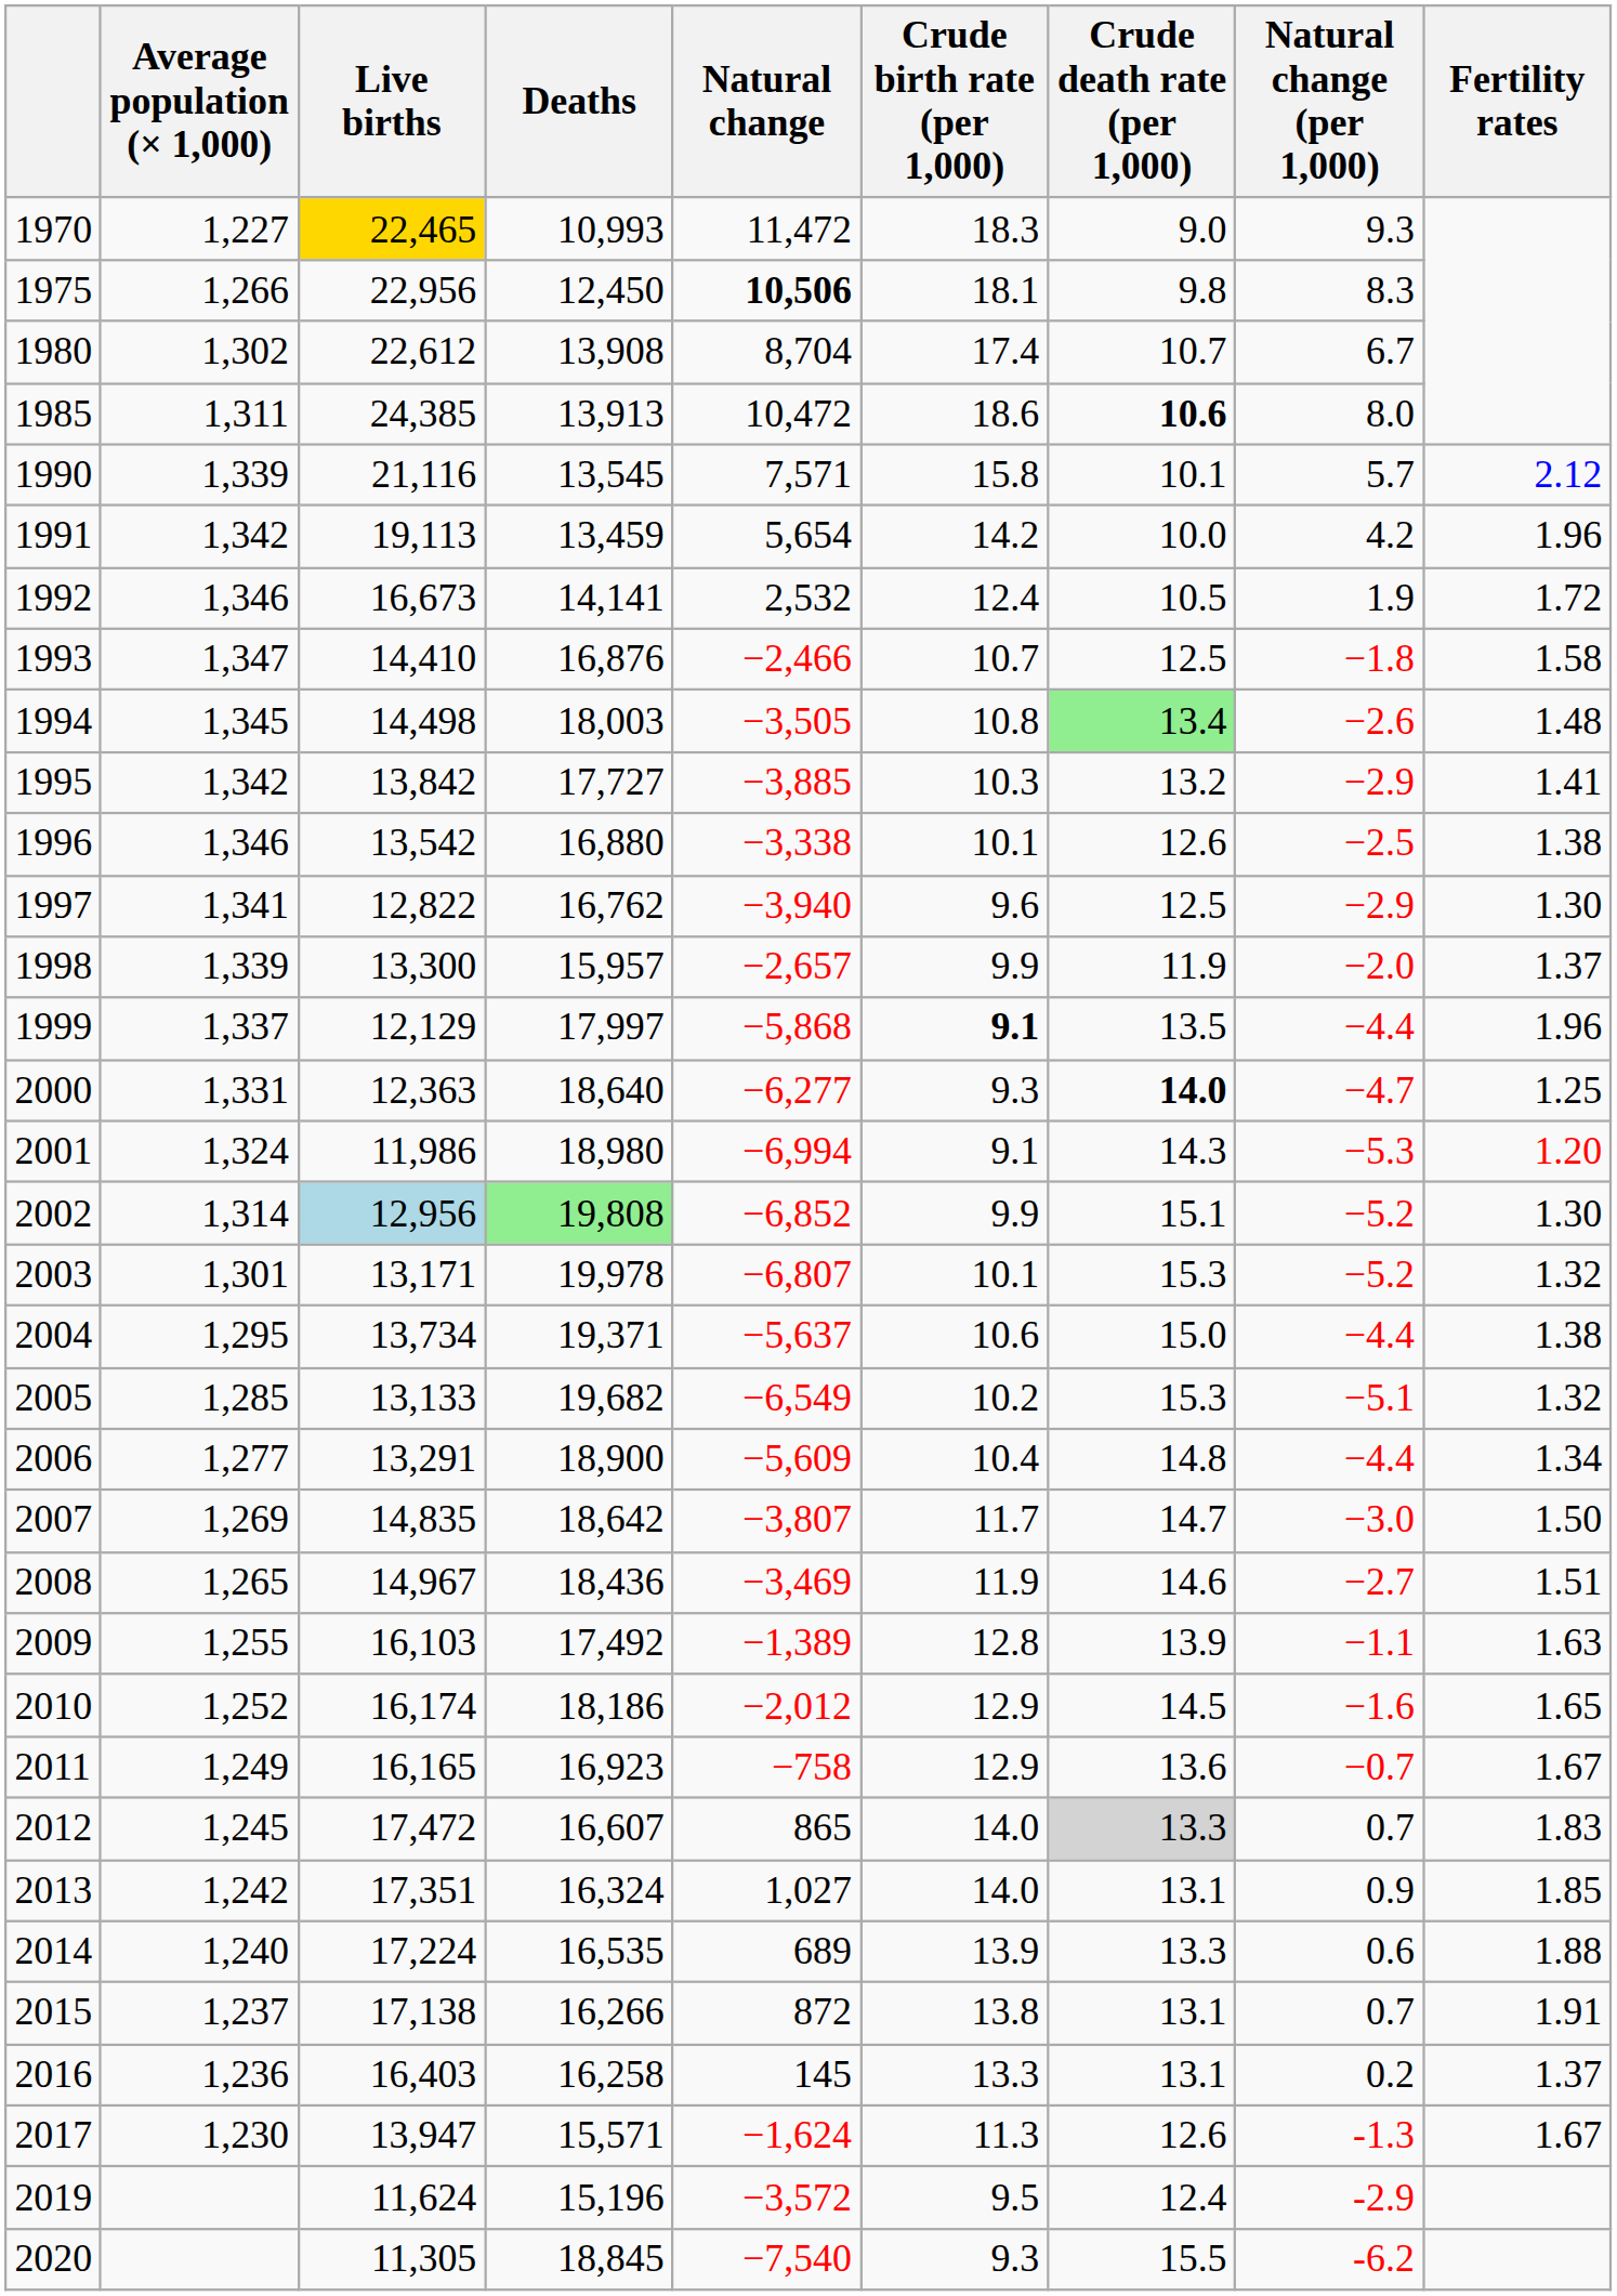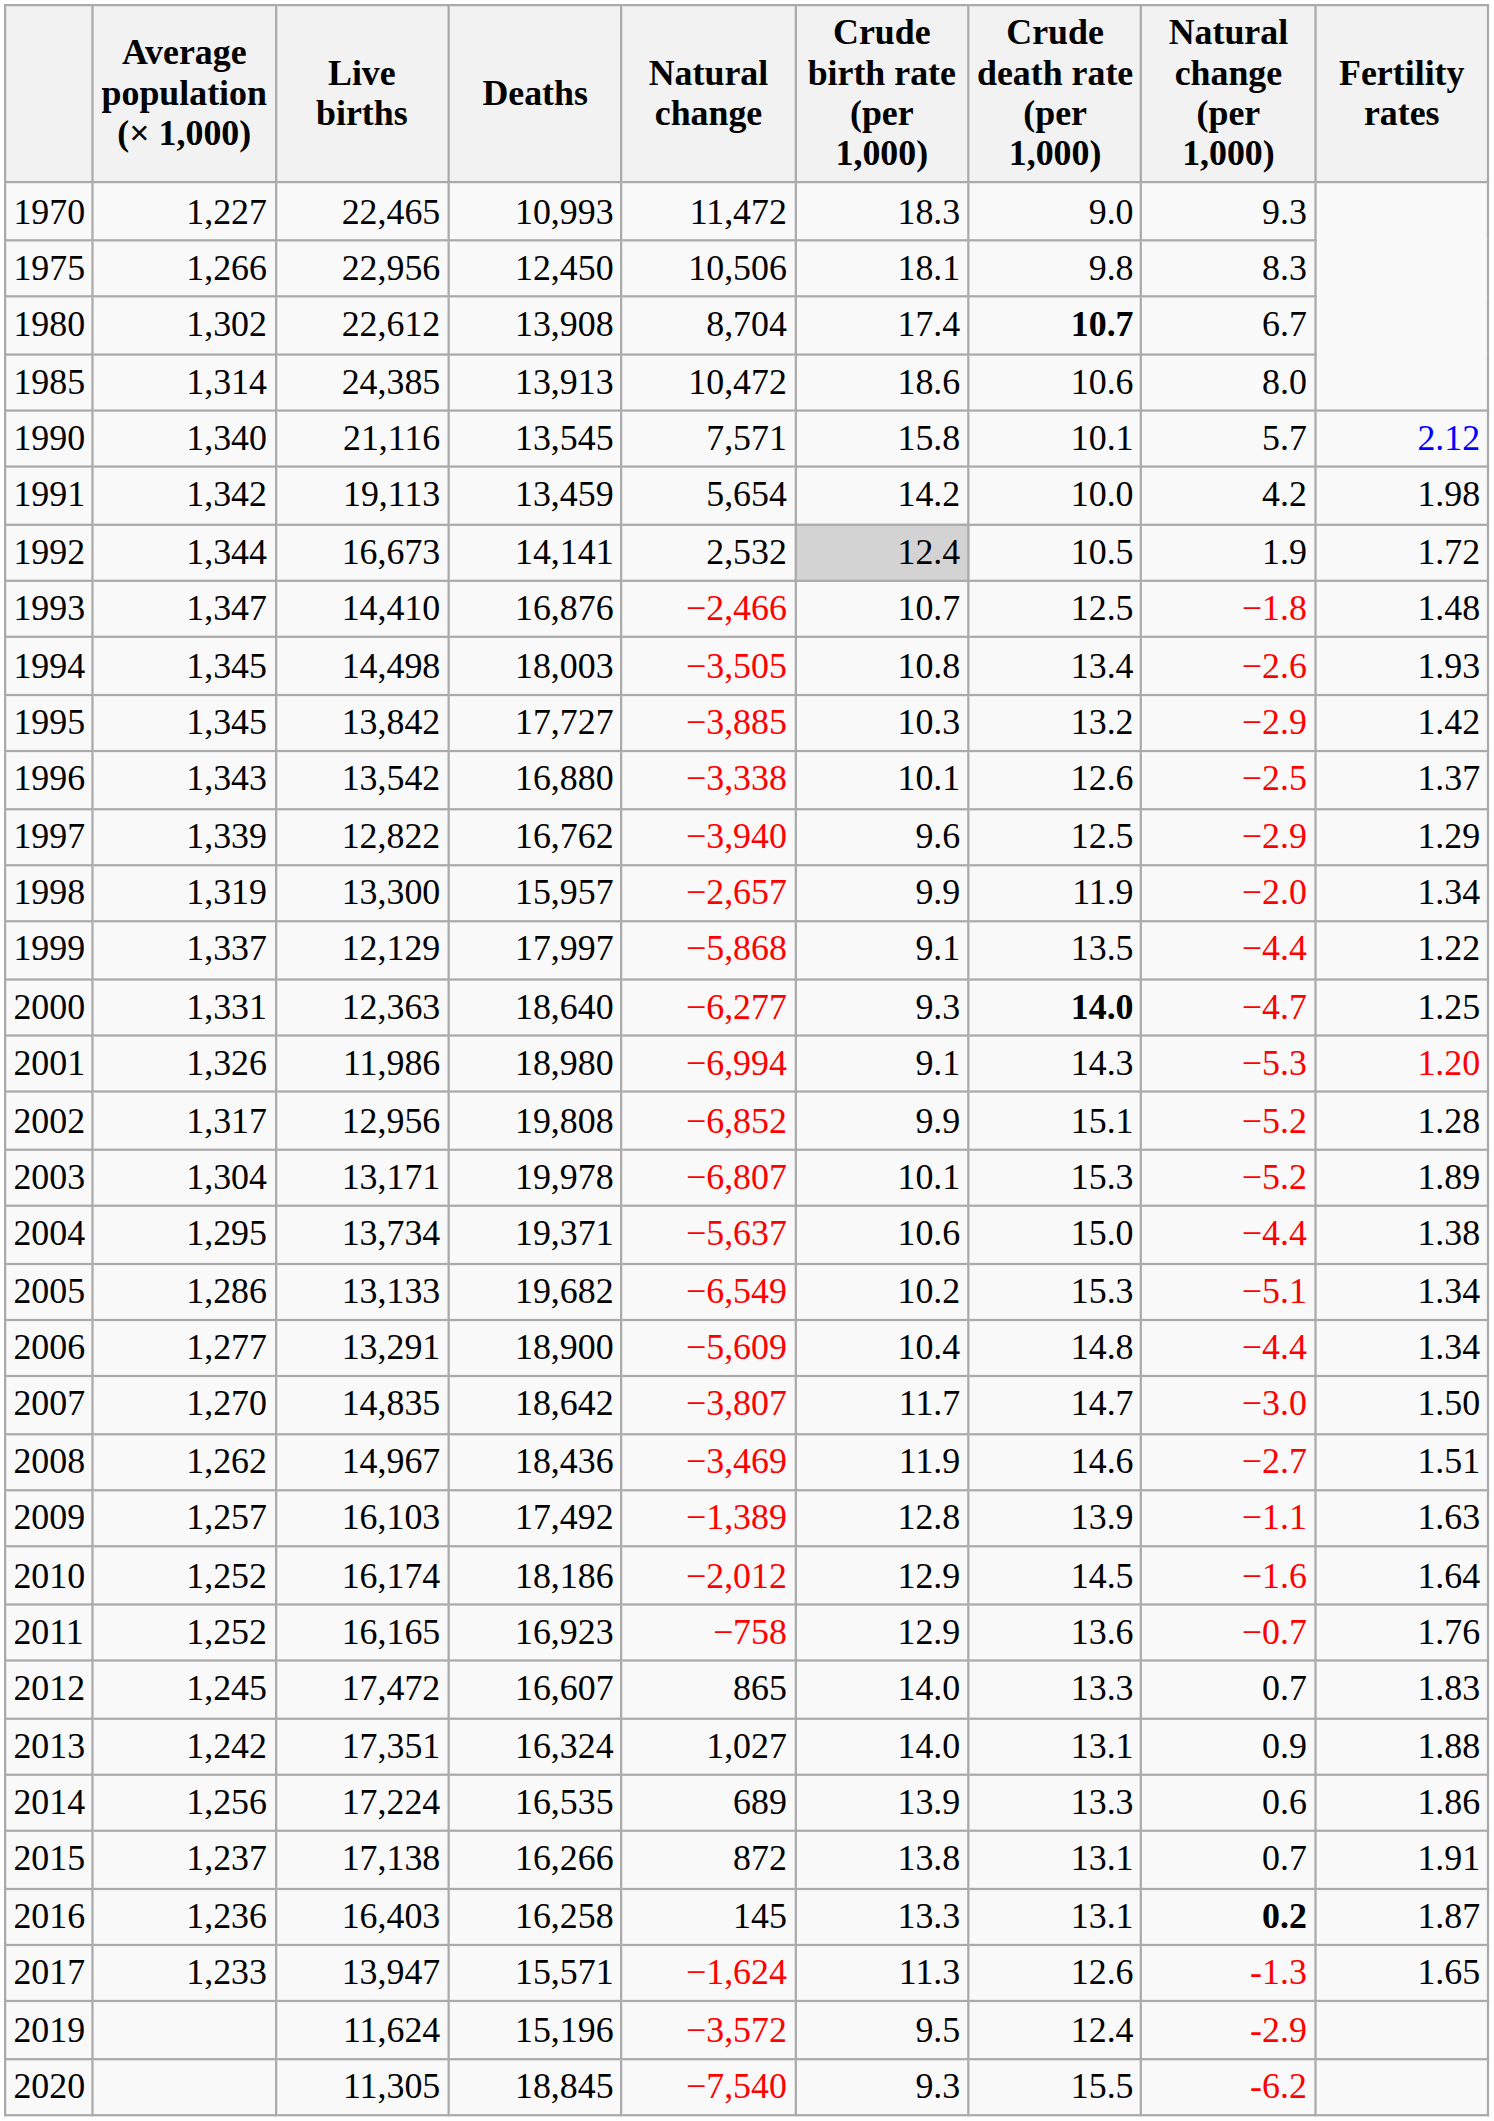 <table class="wikitable">
 <tr>
 <th></th>
 <th width="70pt">Average population (× 1,000)</th>
 <th width="70pt">Live births</th>
 <th width="70pt">Deaths</th>
 <th width="70pt">Natural change</th>
 <th width="70pt">Crude birth rate (per 1,000)</th>
 <th width="70pt">Crude death rate (per 1,000)</th>
 <th width="70pt">Natural change (per 1,000)</th>
 <th width="70pt">Fertility rates</th>
 </tr>
 <tr>
 <td>1970</td>
 <td align="right">1,227</td>
-<td align="right" style="background: gold;">22,465</td>
+<td align="right">22,465</td>
 <td align="right">10,993</td>
 <td align="right">11,472</td>
 <td align="right">18.3</td>
 <td align="right">9.0</td>
 <td align="right">9.3</td>
 </tr>
 <tr>
 <td>1975</td>
 <td align="right">1,266</td>
 <td align="right">22,956</td>
 <td align="right">12,450</td>
-<td align="right"><strong>10,506</strong></td>
+<td align="right">10,506</td>
 <td align="right">18.1</td>
 <td align="right">9.8</td>
 <td align="right">8.3</td>
 </tr>
 <tr>
 <td>1980</td>
 <td align="right">1,302</td>
 <td align="right">22,612</td>
 <td align="right">13,908</td>
 <td align="right">8,704</td>
 <td align="right">17.4</td>
-<td align="right">10.7</td>
+<td align="right"><strong>10.7</strong></td>
 <td align="right">6.7</td>
 </tr>
 <tr>
 <td>1985</td>
-<td align="right">1,311</td>
+<td align="right">1,314</td>
 <td align="right">24,385</td>
 <td align="right">13,913</td>
 <td align="right">10,472</td>
 <td align="right">18.6</td>
-<td align="right"><strong>10.6</strong></td>
+<td align="right">10.6</td>
 <td align="right">8.0</td>
 </tr>
 <tr>
 <td>1990</td>
-<td align="right">1,339</td>
+<td align="right">1,340</td>
 <td align="right">21,116</td>
 <td align="right">13,545</td>
 <td align="right">7,571</td>
 <td align="right">15.8</td>
 <td align="right">10.1</td>
 <td align="right">5.7</td>
 <td align="right" style="color: blue">2.12</td>
 </tr>
 <tr>
 <td>1991</td>
 <td align="right">1,342</td>
 <td align="right">19,113</td>
 <td align="right">13,459</td>
 <td align="right">5,654</td>
 <td align="right">14.2</td>
 <td align="right">10.0</td>
 <td align="right">4.2</td>
-<td align="right">1.96</td>
+<td align="right">1.98</td>
 </tr>
 <tr>
 <td>1992</td>
-<td align="right">1,346</td>
+<td align="right">1,344</td>
 <td align="right">16,673</td>
 <td align="right">14,141</td>
 <td align="right">2,532</td>
-<td align="right">12.4</td>
+<td align="right" style="background: lightgrey;">12.4</td>
 <td align="right">10.5</td>
 <td align="right">1.9</td>
 <td align="right">1.72</td>
 </tr>
 <tr>
 <td>1993</td>
 <td align="right">1,347</td>
 <td align="right">14,410</td>
 <td align="right">16,876</td>
 <td align="right" style="color: red">−2,466</td>
 <td align="right">10.7</td>
 <td align="right">12.5</td>
 <td align="right" style="color: red">−1.8</td>
-<td align="right">1.58</td>
+<td align="right">1.48</td>
 </tr>
 <tr>
 <td>1994</td>
 <td align="right">1,345</td>
 <td align="right">14,498</td>
 <td align="right">18,003</td>
 <td align="right" style="color: red">−3,505</td>
 <td align="right">10.8</td>
-<td align="right" style="background: lightgreen;">13.4</td>
+<td align="right">13.4</td>
 <td align="right" style="color: red">−2.6</td>
-<td align="right">1.48</td>
+<td align="right">1.93</td>
 </tr>
 <tr>
 <td>1995</td>
-<td align="right">1,342</td>
+<td align="right">1,345</td>
 <td align="right">13,842</td>
 <td align="right">17,727</td>
 <td align="right" style="color: red">−3,885</td>
 <td align="right">10.3</td>
 <td align="right">13.2</td>
 <td align="right" style="color: red">−2.9</td>
-<td align="right">1.41</td>
+<td align="right">1.42</td>
 </tr>
 <tr>
 <td>1996</td>
-<td align="right">1,346</td>
+<td align="right">1,343</td>
 <td align="right">13,542</td>
 <td align="right">16,880</td>
 <td align="right" style="color: red">−3,338</td>
 <td align="right">10.1</td>
 <td align="right">12.6</td>
 <td align="right" style="color: red">−2.5</td>
-<td align="right">1.38</td>
+<td align="right">1.37</td>
 </tr>
 <tr>
 <td>1997</td>
-<td align="right">1,341</td>
+<td align="right">1,339</td>
 <td align="right">12,822</td>
 <td align="right">16,762</td>
 <td align="right" style="color: red">−3,940</td>
 <td align="right">9.6</td>
 <td align="right">12.5</td>
 <td align="right" style="color: red">−2.9</td>
-<td align="right">1.30</td>
+<td align="right">1.29</td>
 </tr>
 <tr>
 <td>1998</td>
-<td align="right">1,339</td>
+<td align="right">1,319</td>
 <td align="right">13,300</td>
 <td align="right">15,957</td>
 <td align="right" style="color: red">−2,657</td>
 <td align="right">9.9</td>
 <td align="right">11.9</td>
 <td align="right" style="color: red">−2.0</td>
-<td align="right">1.37</td>
+<td align="right">1.34</td>
 </tr>
 <tr>
 <td>1999</td>
 <td align="right">1,337</td>
 <td align="right">12,129</td>
 <td align="right">17,997</td>
 <td align="right" style="color: red">−5,868</td>
-<td align="right"><strong>9.1</strong></td>
+<td align="right">9.1</td>
 <td align="right">13.5</td>
 <td align="right" style="color: red">−4.4</td>
-<td align="right">1.96</td>
+<td align="right">1.22</td>
 </tr>
 <tr>
 <td>2000</td>
 <td align="right">1,331</td>
 <td align="right">12,363</td>
 <td align="right">18,640</td>
 <td align="right" style="color: red">−6,277</td>
 <td align="right">9.3</td>
 <td align="right"><strong>14.0</strong></td>
 <td align="right" style="color: red">−4.7</td>
 <td align="right">1.25</td>
 </tr>
 <tr>
 <td>2001</td>
-<td align="right">1,324</td>
+<td align="right">1,326</td>
 <td align="right">11,986</td>
 <td align="right">18,980</td>
 <td align="right" style="color: red">−6,994</td>
 <td align="right">9.1</td>
 <td align="right">14.3</td>
 <td align="right" style="color: red">−5.3</td>
 <td align="right" style="color: red">1.20</td>
 </tr>
 <tr>
 <td>2002</td>
-<td align="right">1,314</td>
-<td align="right" style="background: lightblue;">12,956</td>
-<td align="right" style="background: lightgreen;">19,808</td>
+<td align="right">1,317</td>
+<td align="right">12,956</td>
+<td align="right">19,808</td>
 <td align="right" style="color: red">−6,852</td>
 <td align="right">9.9</td>
 <td align="right">15.1</td>
 <td align="right" style="color: red">−5.2</td>
-<td align="right">1.30</td>
+<td align="right">1.28</td>
 </tr>
 <tr>
 <td>2003</td>
-<td align="right">1,301</td>
+<td align="right">1,304</td>
 <td align="right">13,171</td>
 <td align="right">19,978</td>
 <td align="right" style="color: red">−6,807</td>
 <td align="right">10.1</td>
 <td align="right">15.3</td>
 <td align="right" style="color: red">−5.2</td>
-<td align="right">1.32</td>
+<td align="right">1.89</td>
 </tr>
 <tr>
 <td>2004</td>
 <td align="right">1,295</td>
 <td align="right">13,734</td>
 <td align="right">19,371</td>
 <td align="right" style="color: red">−5,637</td>
 <td align="right">10.6</td>
 <td align="right">15.0</td>
 <td align="right" style="color: red">−4.4</td>
 <td align="right">1.38</td>
 </tr>
 <tr>
 <td>2005</td>
-<td align="right">1,285</td>
+<td align="right">1,286</td>
 <td align="right">13,133</td>
 <td align="right">19,682</td>
 <td align="right" style="color: red">−6,549</td>
 <td align="right">10.2</td>
 <td align="right">15.3</td>
 <td align="right" style="color: red">−5.1</td>
-<td align="right">1.32</td>
+<td align="right">1.34</td>
 </tr>
 <tr>
 <td>2006</td>
 <td align="right">1,277</td>
 <td align="right">13,291</td>
 <td align="right">18,900</td>
 <td align="right" style="color: red">−5,609</td>
 <td align="right">10.4</td>
 <td align="right">14.8</td>
 <td align="right" style="color: red">−4.4</td>
 <td align="right">1.34</td>
 </tr>
 <tr>
 <td>2007</td>
-<td align="right">1,269</td>
+<td align="right">1,270</td>
 <td align="right">14,835</td>
 <td align="right">18,642</td>
 <td align="right" style="color: red">−3,807</td>
 <td align="right">11.7</td>
 <td align="right">14.7</td>
 <td align="right" style="color: red">−3.0</td>
 <td align="right">1.50</td>
 </tr>
 <tr>
 <td>2008</td>
-<td align="right">1,265</td>
+<td align="right">1,262</td>
 <td align="right">14,967</td>
 <td align="right">18,436</td>
 <td align="right" style="color: red">−3,469</td>
 <td align="right">11.9</td>
 <td align="right">14.6</td>
 <td align="right" style="color: red">−2.7</td>
 <td align="right">1.51</td>
 </tr>
 <tr>
 <td>2009</td>
-<td align="right">1,255</td>
+<td align="right">1,257</td>
 <td align="right">16,103</td>
 <td align="right">17,492</td>
 <td align="right" style="color: red">−1,389</td>
 <td align="right">12.8</td>
 <td align="right">13.9</td>
 <td align="right" style="color: red">−1.1</td>
 <td align="right">1.63</td>
 </tr>
 <tr>
 <td>2010</td>
 <td align="right">1,252</td>
 <td align="right">16,174</td>
 <td align="right">18,186</td>
 <td align="right" style="color: red">−2,012</td>
 <td align="right">12.9</td>
 <td align="right">14.5</td>
 <td align="right" style="color: red">−1.6</td>
-<td align="right">1.65</td>
+<td align="right">1.64</td>
 </tr>
 <tr>
 <td>2011</td>
-<td align="right">1,249</td>
+<td align="right">1,252</td>
 <td align="right">16,165</td>
 <td align="right">16,923</td>
 <td align="right" style="color: red">−758</td>
 <td align="right">12.9</td>
 <td align="right">13.6</td>
 <td align="right" style="color: red">−0.7</td>
-<td align="right">1.67</td>
+<td align="right">1.76</td>
 </tr>
 <tr>
 <td>2012</td>
 <td align="right">1,245</td>
 <td align="right">17,472</td>
 <td align="right">16,607</td>
 <td align="right">865</td>
 <td align="right">14.0</td>
-<td align="right" style="background: lightgrey;">13.3</td>
+<td align="right">13.3</td>
 <td align="right">0.7</td>
 <td align="right">1.83</td>
 </tr>
 <tr>
 <td>2013</td>
 <td align="right">1,242</td>
 <td align="right">17,351</td>
 <td align="right">16,324</td>
 <td align="right">1,027</td>
 <td align="right">14.0</td>
 <td align="right">13.1</td>
 <td align="right">0.9</td>
-<td align="right">1.85</td>
+<td align="right">1.88</td>
 </tr>
 <tr>
 <td>2014</td>
-<td align="right">1,240</td>
+<td align="right">1,256</td>
 <td align="right">17,224</td>
 <td align="right">16,535</td>
 <td align="right">689</td>
 <td align="right">13.9</td>
 <td align="right">13.3</td>
 <td align="right">0.6</td>
-<td align="right">1.88</td>
+<td align="right">1.86</td>
 </tr>
 <tr>
 <td>2015</td>
 <td align="right">1,237</td>
 <td align="right">17,138</td>
 <td align="right">16,266</td>
 <td align="right">872</td>
 <td align="right">13.8</td>
 <td align="right">13.1</td>
 <td align="right">0.7</td>
 <td align="right">1.91</td>
 </tr>
 <tr>
 <td>2016</td>
 <td align="right">1,236</td>
 <td align="right">16,403</td>
 <td align="right">16,258</td>
 <td align="right">145</td>
 <td align="right">13.3</td>
 <td align="right">13.1</td>
-<td align="right">0.2</td>
-<td align="right">1.37</td>
+<td align="right"><strong>0.2</strong></td>
+<td align="right">1.87</td>
 </tr>
 <tr>
 <td>2017</td>
-<td align="right">1,230</td>
+<td align="right">1,233</td>
 <td align="right">13,947</td>
 <td align="right">15,571</td>
 <td align="right" style="color: red">−1,624</td>
 <td align="right">11.3</td>
 <td align="right">12.6</td>
 <td align="right" style="color: red">-1.3</td>
-<td align="right">1.67</td>
+<td align="right">1.65</td>
 </tr>
 <tr>
 <td>2019</td>
 <td align="right"></td>
 <td align="right">11,624</td>
 <td align="right">15,196</td>
 <td align="right" style="color: red">−3,572</td>
 <td align="right">9.5</td>
 <td align="right">12.4</td>
 <td align="right" style="color: red">-2.9</td>
 <td align="right"></td>
 </tr>
 <tr>
 <td>2020</td>
 <td align="right"></td>
 <td align="right">11,305</td>
 <td align="right">18,845</td>
 <td align="right" style="color: red">−7,540</td>
 <td align="right">9.3</td>
 <td align="right">15.5</td>
 <td align="right" style="color: red">-6.2</td>
 <td align="right"></td>
 </tr>
 </table>
